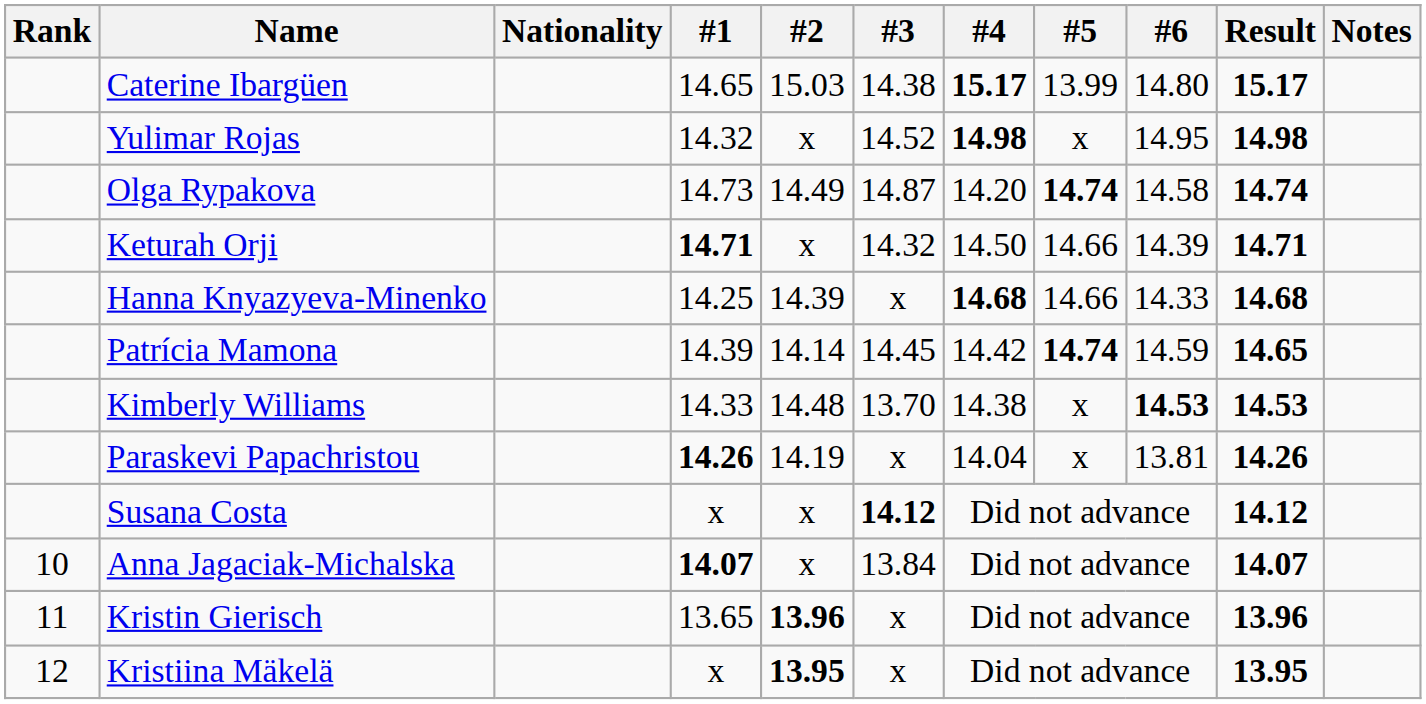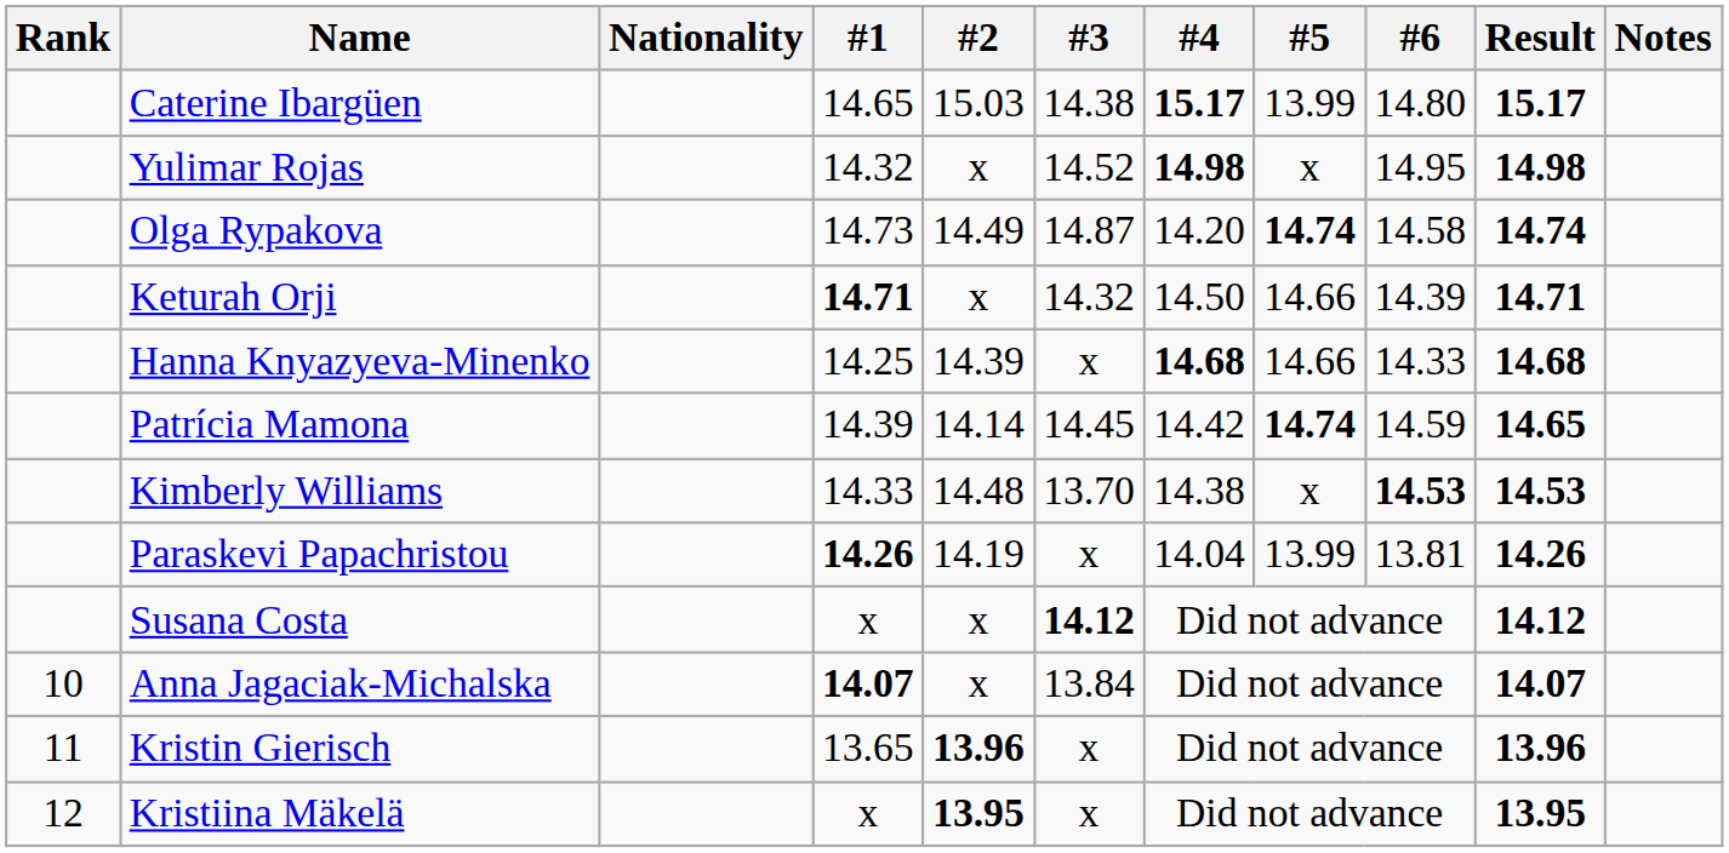 <table class="wikitable sortable" style="text-align:center">
 <tr>
 <th>Rank</th>
 <th>Name</th>
 <th>Nationality</th>
 <th>#1</th>
 <th>#2</th>
 <th>#3</th>
 <th>#4</th>
 <th>#5</th>
 <th>#6</th>
 <th>Result</th>
 <th>Notes</th>
 </tr>
 <tr>
 <td></td>
 <td align=left><a href='#'>Caterine Ibargüen</a></td>
 <td align=left></td>
 <td>14.65</td>
 <td>15.03</td>
 <td>14.38</td>
 <td><strong>15.17</strong></td>
 <td>13.99</td>
 <td>14.80</td>
 <td><strong>15.17</strong></td>
 <td></td>
 </tr>
 <tr>
 <td></td>
 <td align=left><a href='#'>Yulimar Rojas</a></td>
 <td align=left></td>
 <td>14.32</td>
 <td>x</td>
 <td>14.52</td>
 <td><strong>14.98</strong></td>
 <td>x</td>
 <td>14.95</td>
 <td><strong>14.98</strong></td>
 <td></td>
 </tr>
 <tr>
 <td></td>
 <td align=left><a href='#'>Olga Rypakova</a></td>
 <td align=left></td>
 <td>14.73</td>
 <td>14.49</td>
 <td>14.87</td>
 <td>14.20</td>
 <td><strong>14.74</strong></td>
 <td>14.58</td>
 <td><strong>14.74</strong></td>
 <td></td>
 </tr>
 <tr>
 <td></td>
 <td align=left><a href='#'>Keturah Orji</a></td>
 <td align=left></td>
 <td><strong>14.71</strong></td>
 <td>x</td>
 <td>14.32</td>
 <td>14.50</td>
 <td>14.66</td>
 <td>14.39</td>
 <td><strong>14.71</strong></td>
 <td></td>
 </tr>
 <tr>
 <td></td>
 <td align=left><a href='#'>Hanna Knyazyeva-Minenko</a></td>
 <td align=left></td>
 <td>14.25</td>
 <td>14.39</td>
 <td>x</td>
 <td><strong>14.68</strong></td>
 <td>14.66</td>
 <td>14.33</td>
 <td><strong>14.68</strong></td>
 <td></td>
 </tr>
 <tr>
 <td></td>
 <td align=left><a href='#'>Patrícia Mamona</a></td>
 <td align=left></td>
 <td>14.39</td>
 <td>14.14</td>
 <td>14.45</td>
 <td>14.42</td>
 <td><strong>14.74</strong></td>
 <td>14.59</td>
 <td><strong>14.65</strong></td>
 <td></td>
 </tr>
 <tr>
 <td></td>
 <td align=left><a href='#'>Kimberly Williams</a></td>
 <td align=left></td>
 <td>14.33</td>
 <td>14.48</td>
 <td>13.70</td>
 <td>14.38</td>
 <td>x</td>
 <td><strong>14.53</strong></td>
 <td><strong>14.53</strong></td>
 <td></td>
 </tr>
 <tr>
 <td></td>
 <td align=left><a href='#'>Paraskevi Papachristou</a></td>
 <td align=left></td>
 <td><strong>14.26</strong></td>
 <td>14.19</td>
 <td>x</td>
 <td>14.04</td>
-<td>x</td>
+<td>13.99</td>
 <td>13.81</td>
 <td><strong>14.26</strong></td>
 <td></td>
 </tr>
 <tr>
 <td></td>
 <td align=left><a href='#'>Susana Costa</a></td>
 <td align=left></td>
 <td>x</td>
 <td>x</td>
 <td><strong>14.12</strong></td>
 <td colspan=3>Did not advance</td>
 <td><strong>14.12</strong></td>
 <td></td>
 </tr>
 <tr>
 <td>10</td>
 <td align=left><a href='#'>Anna Jagaciak-Michalska</a></td>
 <td align=left></td>
 <td><strong>14.07</strong></td>
 <td>x</td>
 <td>13.84</td>
 <td colspan=3>Did not advance</td>
 <td><strong>14.07</strong></td>
 <td></td>
 </tr>
 <tr>
 <td>11</td>
 <td align=left><a href='#'>Kristin Gierisch</a></td>
 <td align=left></td>
 <td>13.65</td>
 <td><strong>13.96</strong></td>
 <td>x</td>
 <td colspan=3>Did not advance</td>
 <td><strong>13.96</strong></td>
 <td></td>
 </tr>
 <tr>
 <td>12</td>
 <td align=left><a href='#'>Kristiina Mäkelä</a></td>
 <td align=left></td>
 <td>x</td>
 <td><strong>13.95</strong></td>
 <td>x</td>
 <td colspan=3>Did not advance</td>
 <td><strong>13.95</strong></td>
 <td></td>
 </tr>
 </table>
